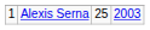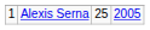 <table class="wikitable">
 <tr>
 </tr>
 <tr>
 <td>1</td>
 <td><a href='#'>Alexis Serna</a></td>
 <td>25</td>
-<td><a href='#'>2003</a></td>
+<td><a href='#'>2005</a></td>
 </tr>
 </table>
